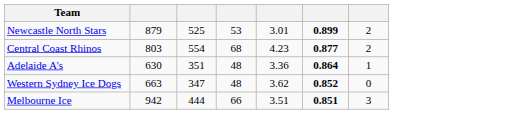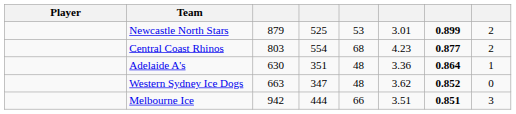 <table class="wikitable sortable" style="text-align:center;">
 <tr>
+<th width="170px">Player</th>
 <th width="175px">Team</th>
 <th width="60px"></th>
 <th width="50px"></th>
 <th width="50px"></th>
 <th width="60px"></th>
 <th width="60px"></th>
 <th width="50px"></th>
 </tr>
 <tr>
+<td align="left"></td>
 <td align="left"><a href='#'>Newcastle North Stars</a></td>
 <td>879</td>
 <td>525</td>
 <td>53</td>
 <td>3.01</td>
 <td><strong>0.899</strong></td>
 <td>2</td>
 </tr>
 <tr>
+<td align="left"></td>
 <td align="left"><a href='#'>Central Coast Rhinos</a></td>
 <td>803</td>
 <td>554</td>
 <td>68</td>
 <td>4.23</td>
 <td><strong>0.877</strong></td>
 <td>2</td>
 </tr>
 <tr>
+<td align="left"></td>
 <td align="left"><a href='#'>Adelaide A's</a></td>
 <td>630</td>
 <td>351</td>
 <td>48</td>
 <td>3.36</td>
 <td><strong>0.864</strong></td>
 <td>1</td>
 </tr>
 <tr>
+<td align="left"></td>
 <td align="left"><a href='#'>Western Sydney Ice Dogs</a></td>
 <td>663</td>
 <td>347</td>
 <td>48</td>
 <td>3.62</td>
 <td><strong>0.852</strong></td>
 <td>0</td>
 </tr>
 <tr>
+<td align="left"></td>
 <td align="left"><a href='#'>Melbourne Ice</a></td>
 <td>942</td>
 <td>444</td>
 <td>66</td>
 <td>3.51</td>
 <td><strong>0.851</strong></td>
 <td>3</td>
 </tr>
 </table>
